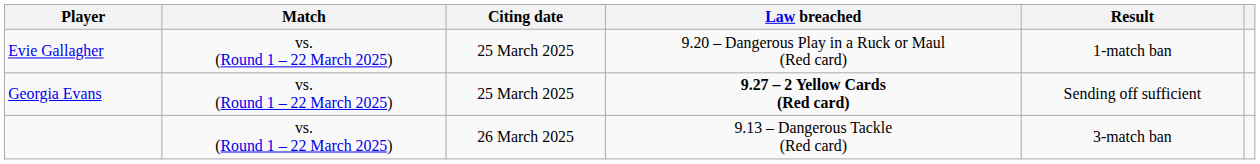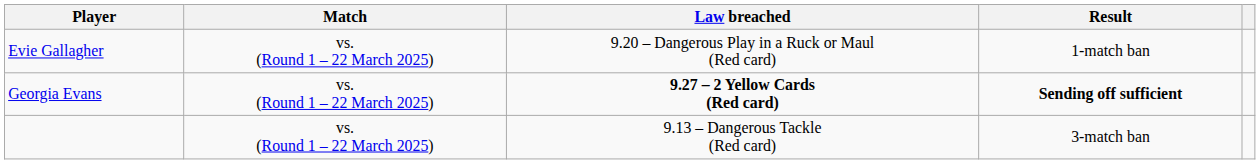 <table class="wikitable sortable" style="text-align:center;width:100%">
 <tr>
 <th>Player</th>
 <th>Match</th>
-<th>Citing date</th>
 <th><a href='#'>Law</a> breached</th>
 <th>Result</th>
 <th></th>
 </tr>
 <tr>
 <td align=left><a href='#'>Evie Gallagher</a></td>
 <td><strong><em></em></strong> vs. <br>(<a href='#'>Round 1 – 22 March 2025</a>)</td>
-<td>25 March 2025</td>
 <td>9.20 – Dangerous Play in a Ruck or Maul<br>(Red card)</td>
 <td>1-match ban</td>
 <td></td>
 </tr>
 <tr>
 <td align=left><a href='#'>Georgia Evans</a></td>
 <td> vs. <strong><em></em></strong><br>(<a href='#'>Round 1 – 22 March 2025</a>)</td>
-<td>25 March 2025</td>
 <td><strong>9.27 – 2 Yellow Cards<br>(Red card)</strong></td>
-<td>Sending off sufficient</td>
+<td><strong>Sending off sufficient</strong></td>
 <td></td>
 </tr>
 <tr>
 <td align=left></td>
 <td> vs. <strong><em></em></strong><br>(<a href='#'>Round 1 – 22 March 2025</a>)</td>
-<td>26 March 2025</td>
 <td>9.13 – Dangerous Tackle<br>(Red card)</td>
 <td>3-match ban</td>
 <td></td>
 </tr>
 </table>
